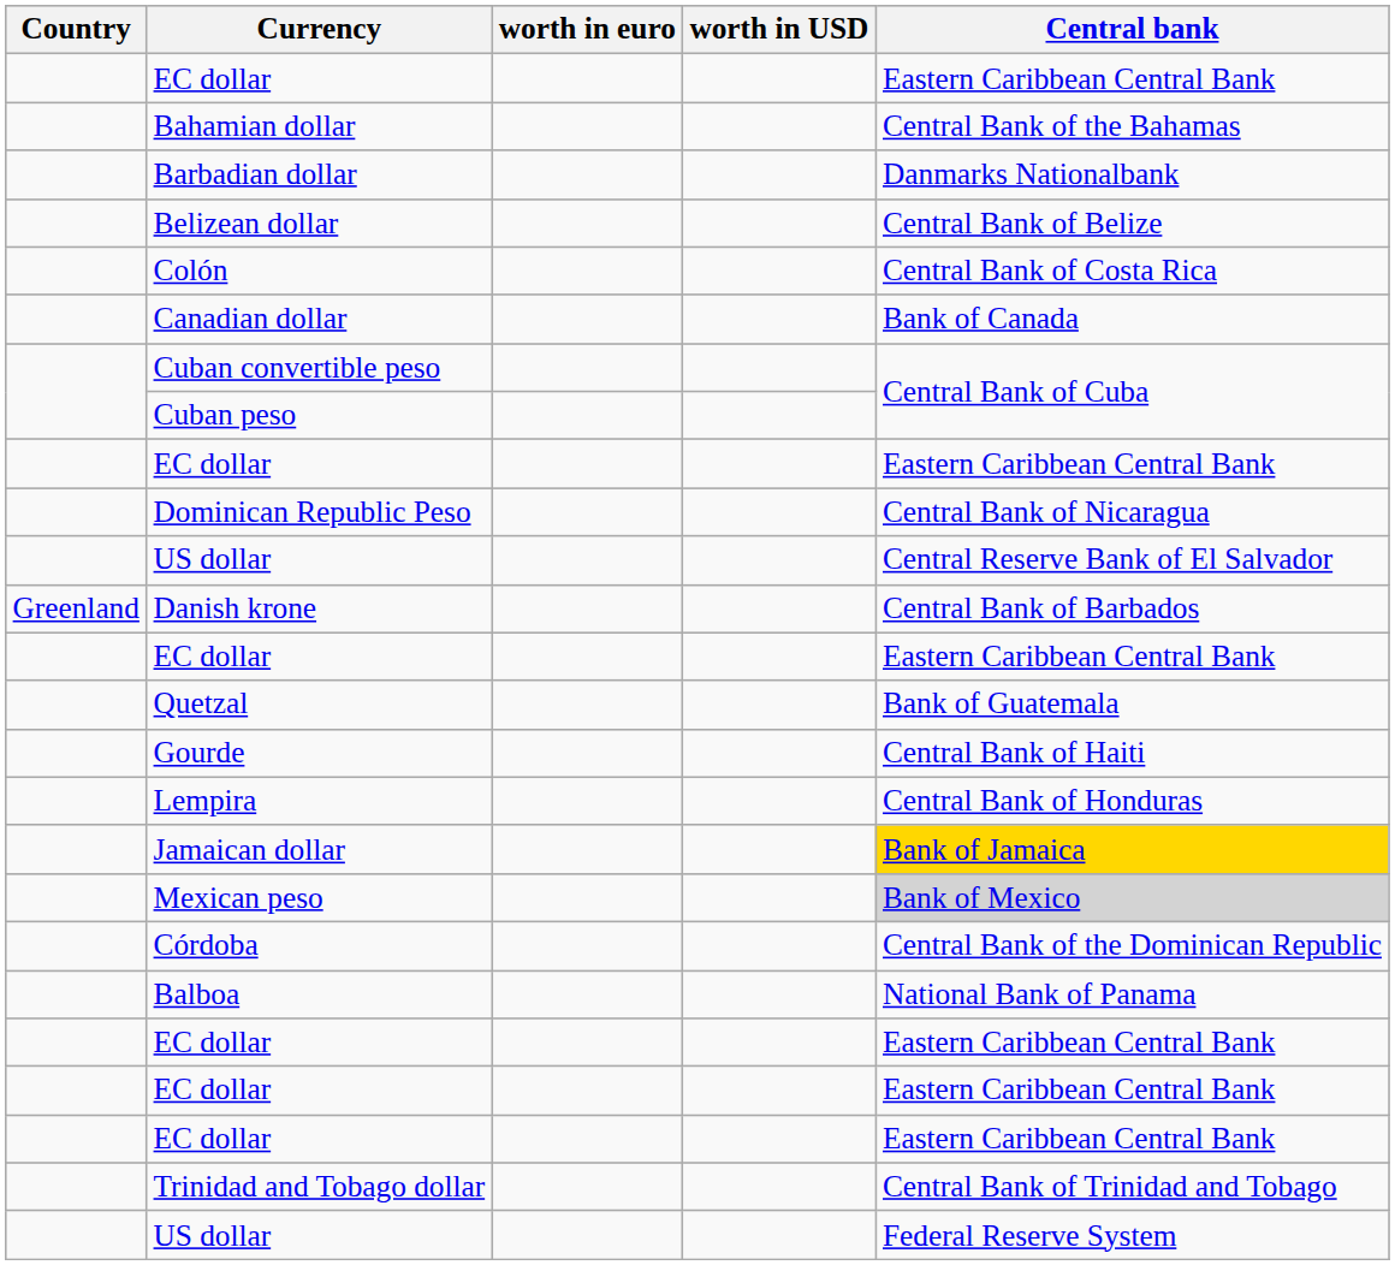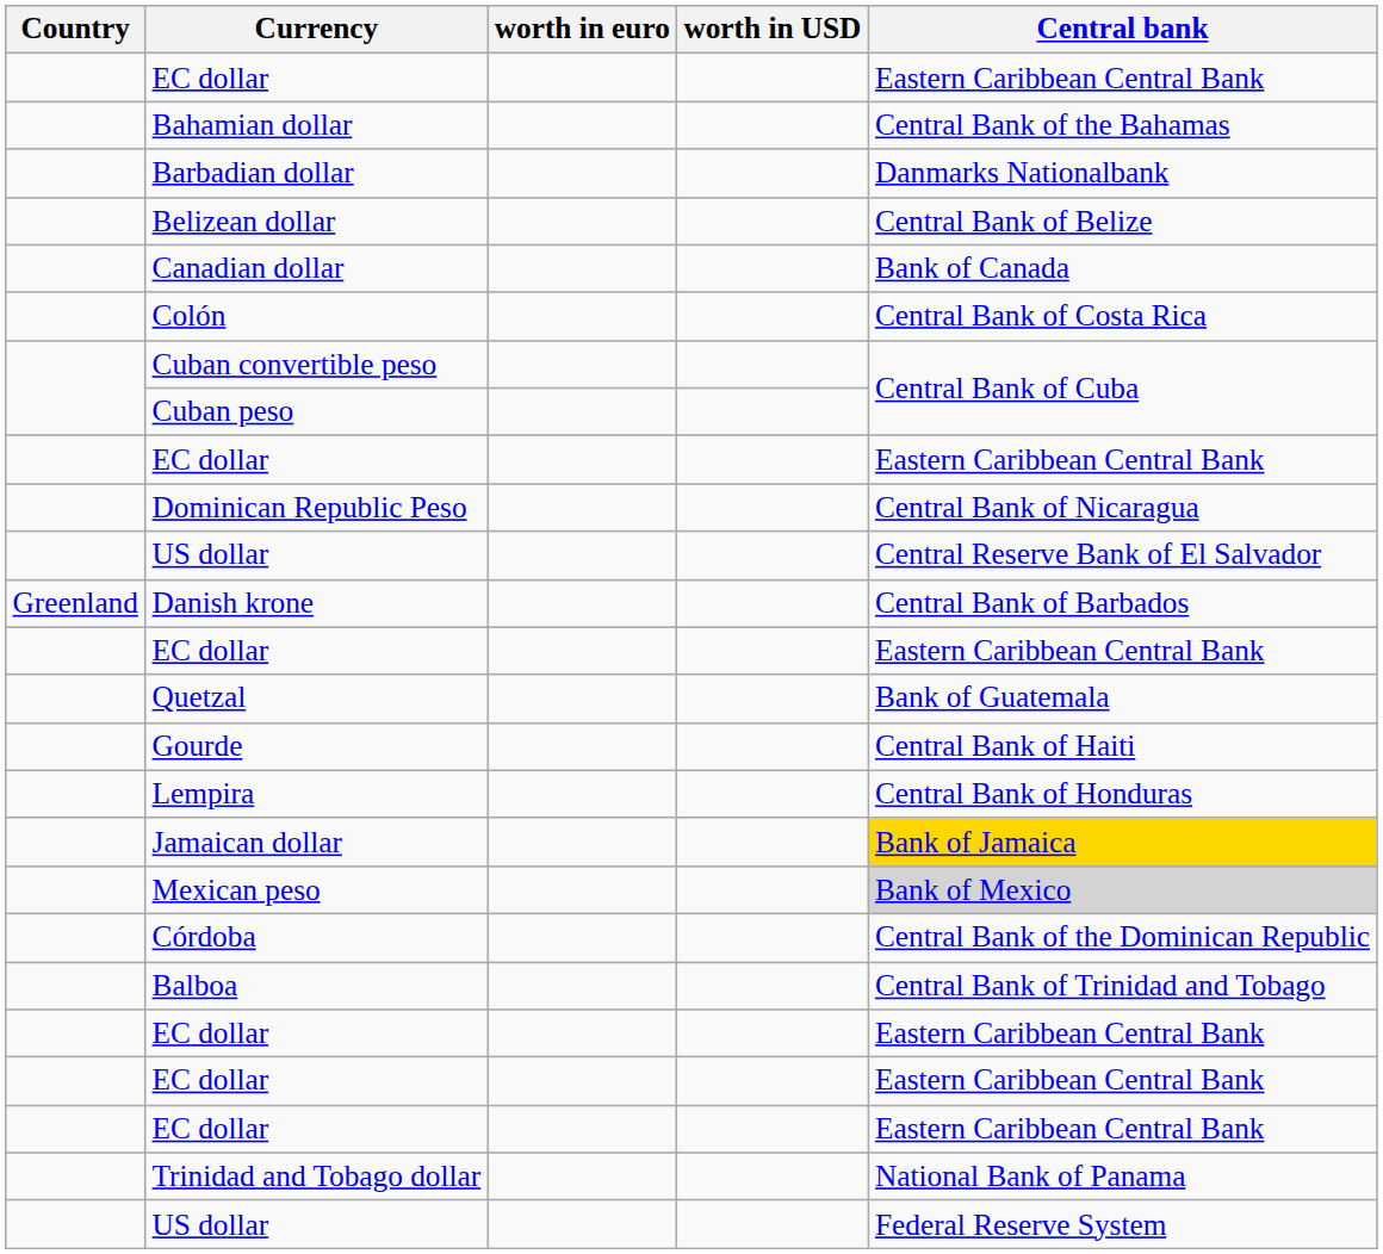 <table class="wikitable">
 <tr>
 <th>Country</th>
 <th>Currency</th>
 <th>worth in euro</th>
 <th>worth in USD</th>
 <th><a href='#'>Central bank</a></th>
 </tr>
 <tr --->
 <td></td>
 <td><a href='#'>EC dollar</a></td>
 <td></td>
 <td></td>
 <td><a href='#'>Eastern Caribbean Central Bank</a></td>
 </tr>
 <tr --->
 <td></td>
 <td><a href='#'>Bahamian dollar</a></td>
 <td></td>
 <td></td>
 <td><a href='#'>Central Bank of the Bahamas</a></td>
 </tr>
 <tr --->
 <td></td>
 <td><a href='#'>Barbadian dollar</a></td>
 <td></td>
 <td></td>
 <td><a href='#'>Danmarks Nationalbank</a></td>
 </tr>
 <tr --->
 <td></td>
 <td><a href='#'>Belizean dollar</a></td>
 <td></td>
 <td></td>
 <td><a href='#'>Central Bank of Belize</a></td>
 </tr>
 <tr --->
 <td></td>
+<td><a href='#'>Canadian dollar</a></td>
+<td></td>
+<td></td>
+<td><a href='#'>Bank of Canada</a></td>
+</tr>
+<tr --->
+<td></td>
 <td><a href='#'>Colón</a></td>
 <td></td>
 <td></td>
 <td><a href='#'>Central Bank of Costa Rica</a></td>
-</tr>
-<tr --->
-<td></td>
-<td><a href='#'>Canadian dollar</a></td>
-<td></td>
-<td></td>
-<td><a href='#'>Bank of Canada</a></td>
 </tr>
 <tr --->
 <td rowspan="2"></td>
 <td><a href='#'>Cuban convertible peso</a></td>
 <td></td>
 <td></td>
 <td rowspan="2"><a href='#'>Central Bank of Cuba</a></td>
 </tr>
 <tr --->
 <td><a href='#'>Cuban peso</a></td>
 <td></td>
 <td></td>
 </tr>
 <tr --->
 <td></td>
 <td><a href='#'>EC dollar</a></td>
 <td></td>
 <td></td>
 <td><a href='#'>Eastern Caribbean Central Bank</a></td>
 </tr>
 <tr --->
 <td></td>
 <td><a href='#'>Dominican Republic Peso</a></td>
 <td></td>
 <td></td>
 <td><a href='#'>Central Bank of Nicaragua</a></td>
 </tr>
 <tr --->
 <td></td>
 <td><a href='#'>US dollar</a></td>
 <td></td>
 <td></td>
 <td><a href='#'>Central Reserve Bank of El Salvador</a></td>
 </tr>
 <tr --->
 <td><a href='#'>Greenland</a></td>
 <td><a href='#'>Danish krone</a></td>
 <td></td>
 <td></td>
 <td><a href='#'>Central Bank of Barbados</a></td>
 </tr>
 <tr --->
 <td></td>
 <td><a href='#'>EC dollar</a></td>
 <td></td>
 <td></td>
 <td><a href='#'>Eastern Caribbean Central Bank</a></td>
 </tr>
 <tr --->
 <td></td>
 <td><a href='#'>Quetzal</a></td>
 <td></td>
 <td></td>
 <td><a href='#'>Bank of Guatemala</a></td>
 </tr>
 <tr --->
 <td></td>
 <td><a href='#'>Gourde</a></td>
 <td></td>
 <td></td>
 <td><a href='#'>Central Bank of Haiti</a></td>
 </tr>
 <tr --->
 <td></td>
 <td><a href='#'>Lempira</a></td>
 <td></td>
 <td></td>
 <td><a href='#'>Central Bank of Honduras</a></td>
 </tr>
 <tr --->
 <td></td>
 <td><a href='#'>Jamaican dollar</a></td>
 <td></td>
 <td></td>
 <td style="background: gold;"><a href='#'>Bank of Jamaica</a></td>
 </tr>
 <tr --->
 <td></td>
 <td><a href='#'>Mexican peso</a></td>
 <td></td>
 <td></td>
 <td style="background: lightgrey;"><a href='#'>Bank of Mexico</a></td>
 </tr>
 <tr --->
 <td></td>
 <td><a href='#'>Córdoba</a></td>
 <td></td>
 <td></td>
 <td><a href='#'>Central Bank of the Dominican Republic</a></td>
 </tr>
 <tr --->
 <td></td>
 <td><a href='#'>Balboa</a></td>
 <td></td>
 <td></td>
-<td><a href='#'>National Bank of Panama</a></td>
+<td><a href='#'>Central Bank of Trinidad and Tobago</a></td>
 </tr>
 <tr --->
 <td></td>
 <td><a href='#'>EC dollar</a></td>
 <td></td>
 <td></td>
 <td><a href='#'>Eastern Caribbean Central Bank</a></td>
 </tr>
 <tr --->
 <td></td>
 <td><a href='#'>EC dollar</a></td>
 <td></td>
 <td></td>
 <td><a href='#'>Eastern Caribbean Central Bank</a></td>
 </tr>
 <tr --->
 <td></td>
 <td><a href='#'>EC dollar</a></td>
 <td></td>
 <td></td>
 <td><a href='#'>Eastern Caribbean Central Bank</a></td>
 </tr>
 <tr --->
 <td></td>
 <td><a href='#'>Trinidad and Tobago dollar</a></td>
 <td></td>
 <td></td>
-<td><a href='#'>Central Bank of Trinidad and Tobago</a></td>
+<td><a href='#'>National Bank of Panama</a></td>
 </tr>
 <tr --->
 <td></td>
 <td><a href='#'>US dollar</a></td>
 <td></td>
 <td></td>
 <td><a href='#'>Federal Reserve System</a></td>
 </tr>
 <tr --->
 </tr>
 </table>
